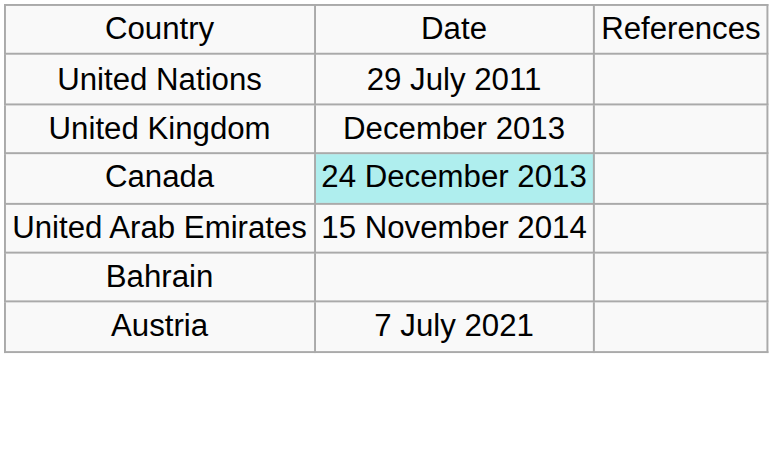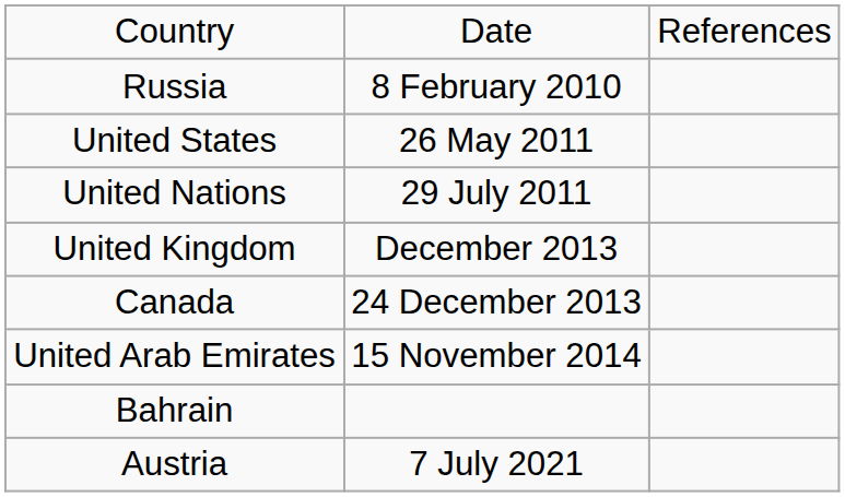 <table class="wikitable" style="text-align:center">
 <tr>
 <td>Country</td>
 <td>Date</td>
 <td>References</td>
+</tr>
+<tr>
+<td>Russia</td>
+<td>8 February 2010</td>
+<td></td>
+</tr>
+<tr>
+<td>United States</td>
+<td>26 May 2011</td>
+<td></td>
 </tr>
 <tr>
 <td>United Nations</td>
 <td>29 July 2011</td>
 <td></td>
 </tr>
 <tr>
 <td>United Kingdom</td>
 <td>December 2013</td>
 <td></td>
 </tr>
 <tr>
 <td>Canada</td>
-<td style="background: paleturquoise;">24 December 2013</td>
+<td>24 December 2013</td>
 <td></td>
 </tr>
 <tr>
 <td>United Arab Emirates</td>
 <td>15 November 2014</td>
 <td></td>
 </tr>
 <tr>
 <td>Bahrain</td>
 <td></td>
 <td></td>
 </tr>
 <tr>
 <td>Austria</td>
 <td>7 July 2021</td>
 <td></td>
 </tr>
 </table>
